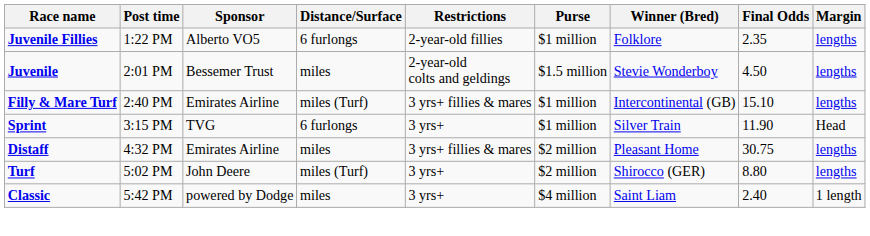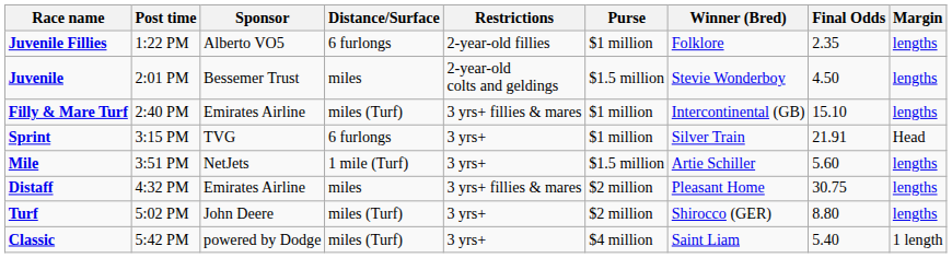 <table class="wikitable sortable" style="font-size:90%">
 <tr>
 <th>Race name</th>
 <th>Post time</th>
 <th>Sponsor</th>
 <th>Distance/Surface</th>
 <th>Restrictions</th>
 <th>Purse</th>
 <th>Winner (Bred)</th>
 <th>Final Odds</th>
 <th>Margin</th>
 </tr>
 <tr>
 <td><strong><a href='#'>Juvenile Fillies</a></strong></td>
 <td>1:22 PM</td>
 <td>Alberto VO5</td>
 <td>6 furlongs</td>
 <td>2-year-old fillies</td>
 <td>$1 million</td>
 <td><a href='#'>Folklore</a></td>
 <td>2.35</td>
 <td> <a href='#'>lengths</a></td>
 </tr>
 <tr>
 <td><strong><a href='#'>Juvenile</a></strong></td>
 <td>2:01 PM</td>
 <td>Bessemer Trust</td>
 <td> miles</td>
 <td>2-year-old <br> colts and geldings</td>
 <td>$1.5 million</td>
 <td><a href='#'>Stevie Wonderboy</a></td>
 <td>4.50</td>
 <td> <a href='#'>lengths</a></td>
 </tr>
 <tr>
 <td><strong><a href='#'>Filly & Mare Turf</a></strong></td>
 <td>2:40 PM</td>
 <td>Emirates Airline</td>
 <td> miles (Turf)</td>
 <td>3 yrs+ fillies & mares</td>
 <td>$1 million</td>
 <td><a href='#'>Intercontinental</a> (GB)</td>
 <td>15.10</td>
 <td> <a href='#'>lengths</a></td>
 </tr>
 <tr>
 <td><strong><a href='#'>Sprint</a></strong></td>
 <td>3:15 PM</td>
 <td>TVG</td>
 <td>6 furlongs</td>
 <td>3 yrs+</td>
 <td>$1 million</td>
 <td><a href='#'>Silver Train</a></td>
-<td>11.90</td>
+<td>21.91</td>
 <td>Head</td>
+</tr>
+<tr>
+<td><strong><a href='#'>Mile</a></strong></td>
+<td>3:51 PM</td>
+<td>NetJets</td>
+<td>1 mile (Turf)</td>
+<td>3 yrs+</td>
+<td>$1.5 million</td>
+<td><a href='#'>Artie Schiller</a></td>
+<td>5.60</td>
+<td> <a href='#'>lengths</a></td>
 </tr>
 <tr>
 <td><strong><a href='#'>Distaff</a></strong></td>
 <td>4:32 PM</td>
 <td>Emirates Airline</td>
 <td> miles</td>
 <td>3 yrs+ fillies & mares</td>
 <td>$2 million</td>
 <td><a href='#'>Pleasant Home</a></td>
 <td>30.75</td>
 <td> <a href='#'>lengths</a></td>
 </tr>
 <tr>
 <td><strong><a href='#'>Turf</a></strong></td>
 <td>5:02 PM</td>
 <td>John Deere</td>
 <td> miles (Turf)</td>
 <td>3 yrs+</td>
 <td>$2 million</td>
 <td><a href='#'>Shirocco</a> (GER)</td>
 <td>8.80</td>
 <td> <a href='#'>lengths</a></td>
 </tr>
 <tr>
 <td><strong><a href='#'>Classic</a></strong></td>
 <td>5:42 PM</td>
 <td>powered by Dodge</td>
-<td> miles</td>
+<td> miles (Turf)</td>
 <td>3 yrs+</td>
 <td>$4 million</td>
 <td><a href='#'>Saint Liam</a></td>
-<td>2.40</td>
+<td>5.40</td>
 <td>1 length</td>
 </tr>
 </table>
